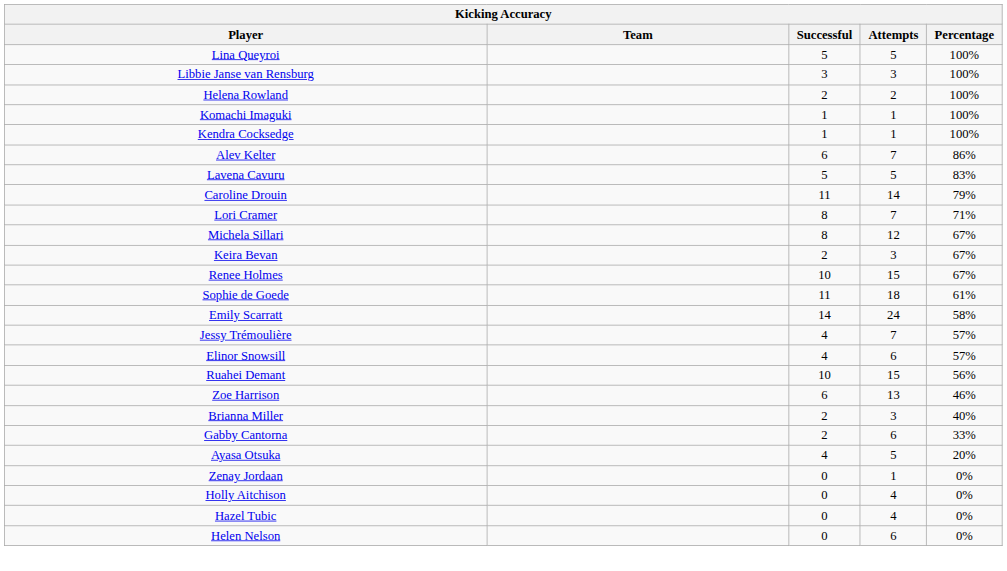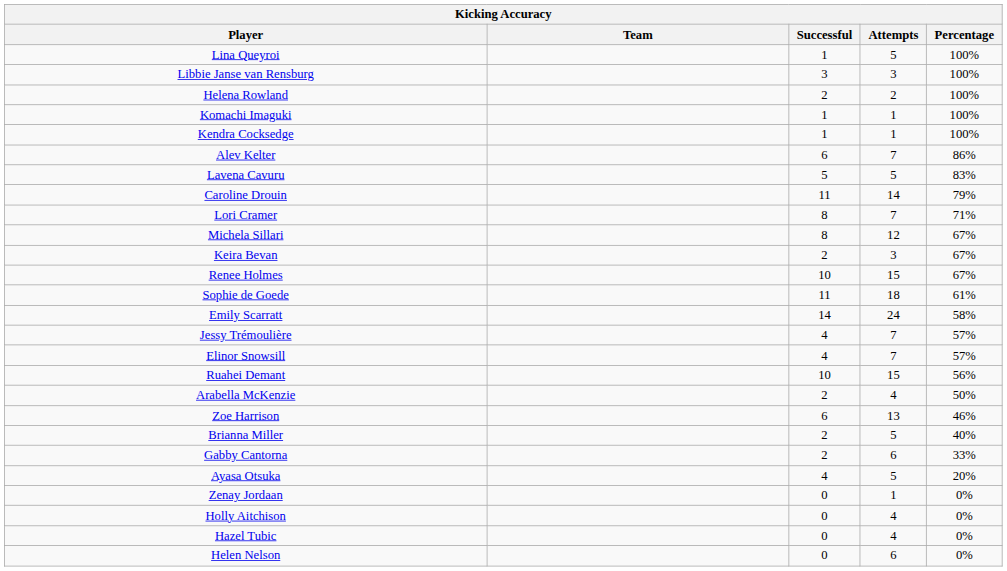 <table class="wikitable collapsible collapsed" style="text-align:center;width:100%">
 <tr>
 <th colspan="5">Kicking Accuracy</th>
 </tr>
 <tr>
 <th rowspan="1" style="width:40%;">Player</th>
 <th rowspan="1" style="width:25%;">Team</th>
 <th rowspan="1" style="width:5%;">Successful</th>
 <th rowspan="1" style="width:5%;">Attempts</th>
 <th rowspan="1" style="width:5%;">Percentage</th>
 </tr>
 <tr>
 <td><a href='#'>Lina Queyroi</a></td>
 <td align=left></td>
-<td>5</td>
+<td>1</td>
 <td>5</td>
 <td>100%</td>
 </tr>
 <tr>
 <td><a href='#'>Libbie Janse van Rensburg</a></td>
 <td align=left></td>
 <td>3</td>
 <td>3</td>
 <td>100%</td>
 </tr>
 <tr>
 <td><a href='#'>Helena Rowland</a></td>
 <td align=left></td>
 <td>2</td>
 <td>2</td>
 <td>100%</td>
 </tr>
 <tr>
 <td><a href='#'>Komachi Imaguki</a></td>
 <td align=left></td>
 <td>1</td>
 <td>1</td>
 <td>100%</td>
 </tr>
 <tr>
 <td><a href='#'>Kendra Cocksedge</a></td>
 <td align=left></td>
 <td>1</td>
 <td>1</td>
 <td>100%</td>
 </tr>
 <tr>
 <td><a href='#'>Alev Kelter</a></td>
 <td align=left></td>
 <td>6</td>
 <td>7</td>
 <td>86%</td>
 </tr>
 <tr>
 <td><a href='#'>Lavena Cavuru</a></td>
 <td align=left></td>
 <td>5</td>
 <td>5</td>
 <td>83%</td>
 </tr>
 <tr>
 <td><a href='#'>Caroline Drouin</a></td>
 <td align=left></td>
 <td>11</td>
 <td>14</td>
 <td>79%</td>
 </tr>
 <tr>
 <td><a href='#'>Lori Cramer</a></td>
 <td align=left></td>
 <td>8</td>
 <td>7</td>
 <td>71%</td>
 </tr>
 <tr>
 <td><a href='#'>Michela Sillari</a></td>
 <td align=left></td>
 <td>8</td>
 <td>12</td>
 <td>67%</td>
 </tr>
 <tr>
 <td><a href='#'>Keira Bevan</a></td>
 <td align=left></td>
 <td>2</td>
 <td>3</td>
 <td>67%</td>
 </tr>
 <tr>
 <td><a href='#'>Renee Holmes</a></td>
 <td align=left></td>
 <td>10</td>
 <td>15</td>
 <td>67%</td>
 </tr>
 <tr>
 <td><a href='#'>Sophie de Goede</a></td>
 <td align=left></td>
 <td>11</td>
 <td>18</td>
 <td>61%</td>
 </tr>
 <tr>
 <td><a href='#'>Emily Scarratt</a></td>
 <td align=left></td>
 <td>14</td>
 <td>24</td>
 <td>58%</td>
 </tr>
 <tr>
 <td><a href='#'>Jessy Trémoulière</a></td>
 <td align=left></td>
 <td>4</td>
 <td>7</td>
 <td>57%</td>
 </tr>
 <tr>
 <td><a href='#'>Elinor Snowsill</a></td>
 <td align=left></td>
 <td>4</td>
-<td>6</td>
+<td>7</td>
 <td>57%</td>
 </tr>
 <tr>
 <td><a href='#'>Ruahei Demant</a></td>
 <td align=left></td>
 <td>10</td>
 <td>15</td>
 <td>56%</td>
+</tr>
+<tr>
+<td><a href='#'>Arabella McKenzie</a></td>
+<td align=left></td>
+<td>2</td>
+<td>4</td>
+<td>50%</td>
 </tr>
 <tr>
 <td><a href='#'>Zoe Harrison</a></td>
 <td align=left></td>
 <td>6</td>
 <td>13</td>
 <td>46%</td>
 </tr>
 <tr>
 <td><a href='#'>Brianna Miller</a></td>
 <td align=left></td>
 <td>2</td>
-<td>3</td>
+<td>5</td>
 <td>40%</td>
 </tr>
 <tr>
 <td><a href='#'>Gabby Cantorna</a></td>
 <td align=left></td>
 <td>2</td>
 <td>6</td>
 <td>33%</td>
 </tr>
 <tr>
 <td><a href='#'>Ayasa Otsuka</a></td>
 <td align=left></td>
 <td>4</td>
 <td>5</td>
 <td>20%</td>
 </tr>
 <tr>
 <td><a href='#'>Zenay Jordaan</a></td>
 <td align=left></td>
 <td>0</td>
 <td>1</td>
 <td>0%</td>
 </tr>
 <tr>
 <td><a href='#'>Holly Aitchison</a></td>
 <td align=left></td>
 <td>0</td>
 <td>4</td>
 <td>0%</td>
 </tr>
 <tr>
 <td><a href='#'>Hazel Tubic</a></td>
 <td align=left></td>
 <td>0</td>
 <td>4</td>
 <td>0%</td>
 </tr>
 <tr>
 <td><a href='#'>Helen Nelson</a></td>
 <td align=left></td>
 <td>0</td>
 <td>6</td>
 <td>0%</td>
 </tr>
 </table>
